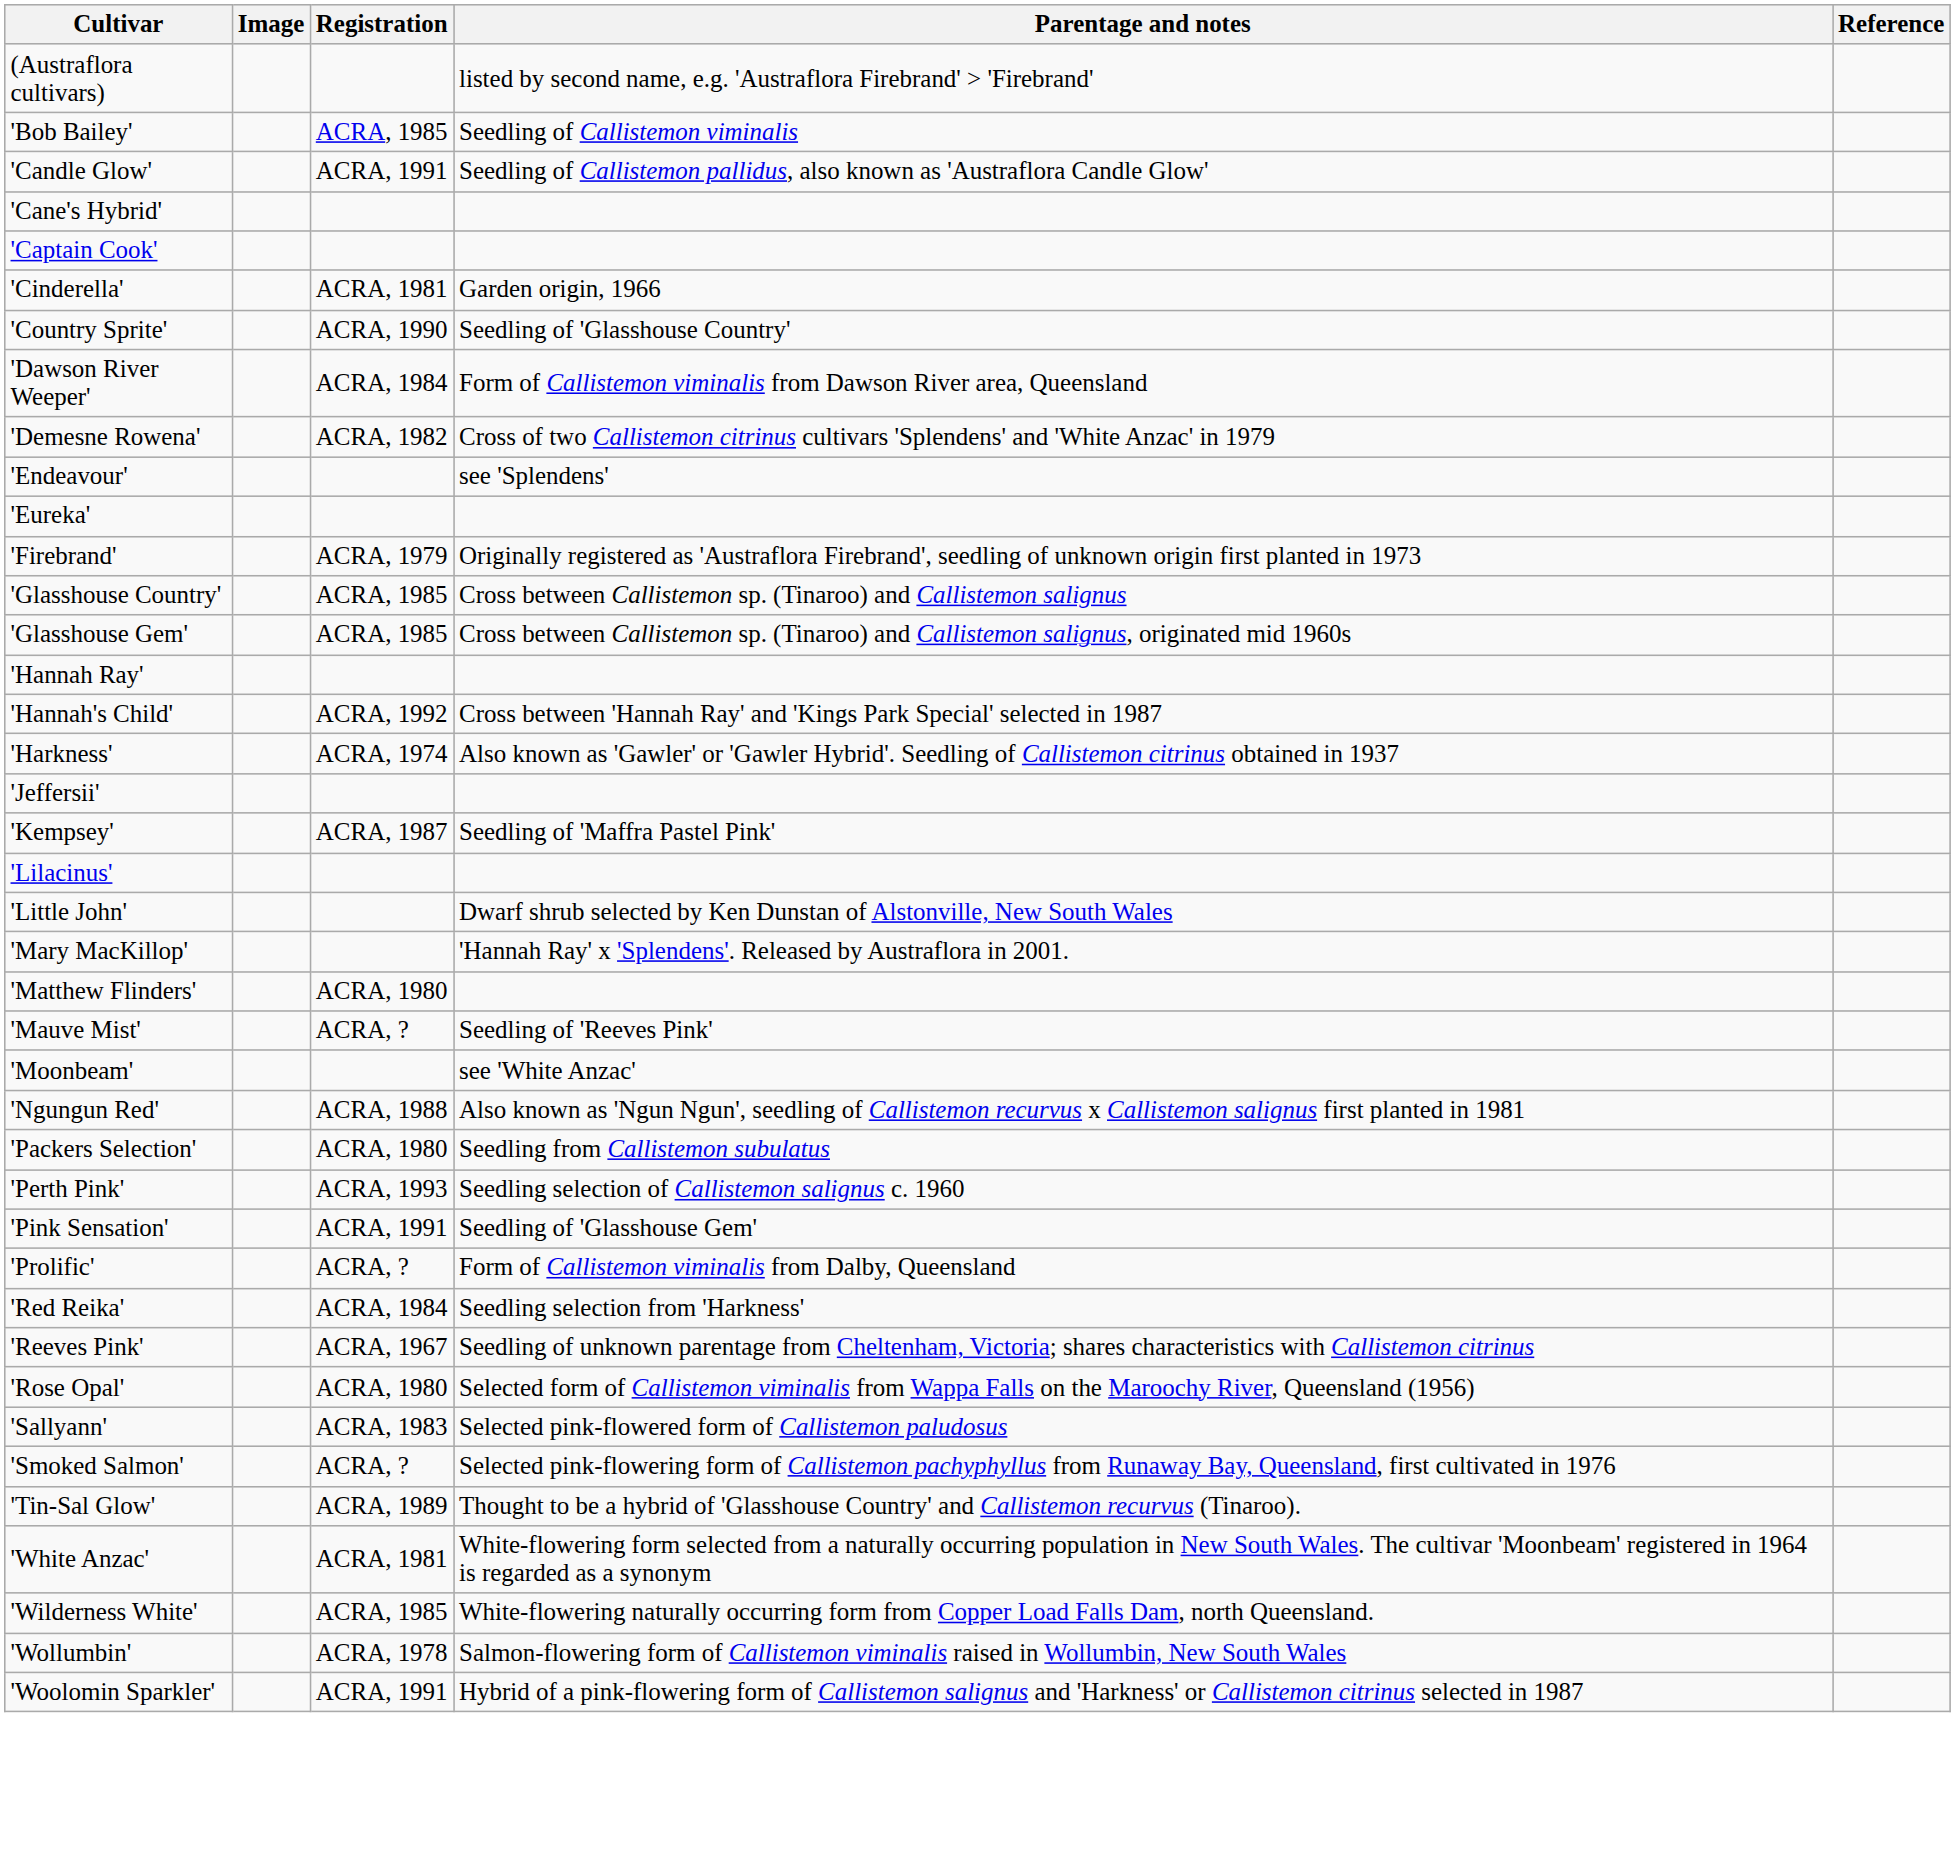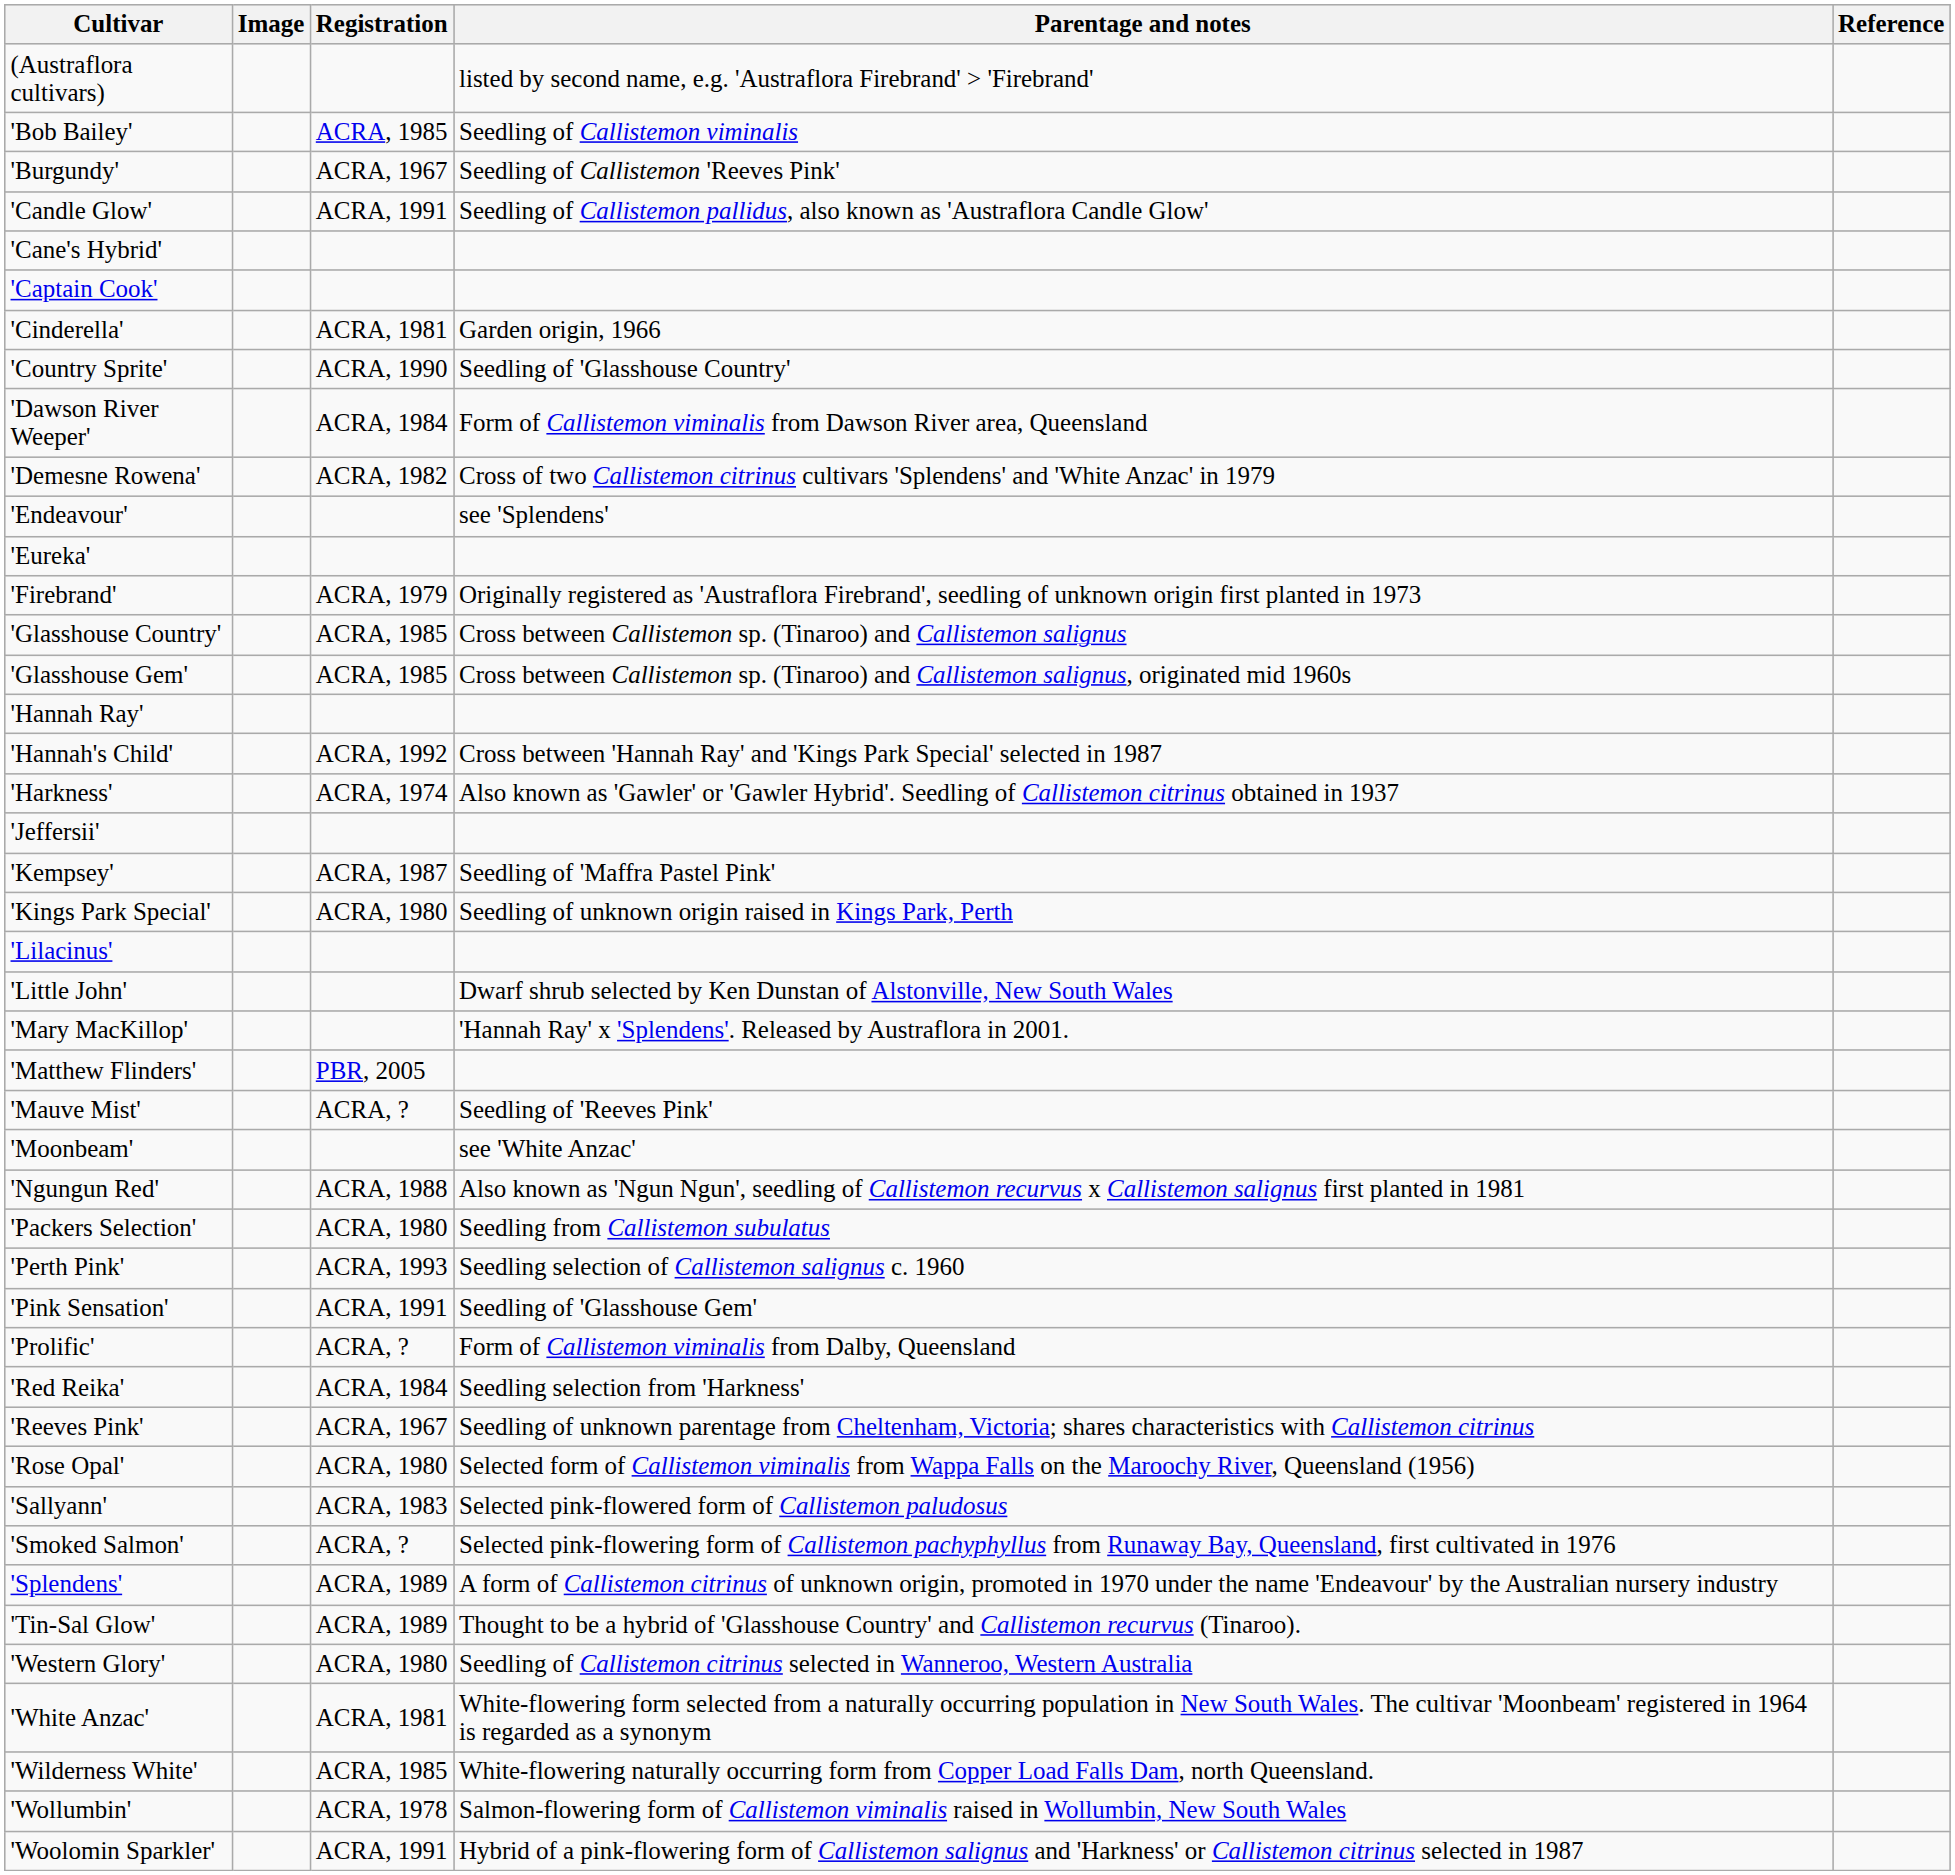 <table class="wikitable">
 <tr>
 <th>Cultivar</th>
 <th>Image</th>
 <th>Registration</th>
 <th>Parentage and notes</th>
 <th>Reference</th>
 </tr>
 <tr>
 <td>(Austraflora cultivars)</td>
 <td></td>
 <td></td>
 <td>listed by second name, e.g. 'Austraflora Firebrand' > 'Firebrand'</td>
 <td></td>
 </tr>
 <tr>
 <td>'Bob Bailey'</td>
 <td></td>
 <td><a href='#'>ACRA</a>, 1985</td>
 <td>Seedling of <em><a href='#'>Callistemon viminalis</a></em></td>
+<td></td>
+</tr>
+<tr>
+<td>'Burgundy'</td>
+<td></td>
+<td>ACRA, 1967</td>
+<td>Seedling of <em>Callistemon</em> 'Reeves Pink'</td>
 <td></td>
 </tr>
 <tr>
 <td>'Candle Glow'</td>
 <td></td>
 <td>ACRA, 1991</td>
 <td>Seedling of <em><a href='#'>Callistemon pallidus</a></em>, also known as 'Austraflora Candle Glow'</td>
 <td></td>
 </tr>
 <tr>
 <td>'Cane's Hybrid'</td>
 <td></td>
 <td></td>
 <td></td>
 <td></td>
 </tr>
 <tr>
 <td><a href='#'>'Captain Cook'</a></td>
 <td></td>
 <td></td>
 <td></td>
 <td></td>
 </tr>
 <tr>
 <td>'Cinderella'</td>
 <td></td>
 <td>ACRA, 1981</td>
 <td>Garden origin, 1966</td>
 <td></td>
 </tr>
 <tr>
 <td>'Country Sprite'</td>
 <td></td>
 <td>ACRA, 1990</td>
 <td>Seedling of 'Glasshouse Country'</td>
 <td></td>
 </tr>
 <tr>
 <td>'Dawson River Weeper'</td>
 <td></td>
 <td>ACRA, 1984</td>
 <td>Form of <em><a href='#'>Callistemon viminalis</a></em> from Dawson River area, Queensland</td>
 <td></td>
 </tr>
 <tr>
 <td>'Demesne Rowena'</td>
 <td></td>
 <td>ACRA, 1982</td>
 <td>Cross of two <em><a href='#'>Callistemon citrinus</a></em> cultivars 'Splendens' and 'White Anzac' in 1979</td>
 <td></td>
 </tr>
 <tr>
 <td>'Endeavour'</td>
 <td></td>
 <td></td>
 <td>see 'Splendens'</td>
 <td></td>
 </tr>
 <tr>
 <td>'Eureka'</td>
 <td></td>
 <td></td>
 <td></td>
 <td></td>
 </tr>
 <tr>
 <td>'Firebrand'</td>
 <td></td>
 <td>ACRA, 1979</td>
 <td>Originally registered as 'Austraflora Firebrand', seedling of unknown origin first planted in 1973</td>
 <td></td>
 </tr>
 <tr>
 <td>'Glasshouse Country'</td>
 <td></td>
 <td>ACRA, 1985</td>
 <td>Cross between <em>Callistemon</em> sp. (Tinaroo) and <em><a href='#'>Callistemon salignus</a></em></td>
 <td></td>
 </tr>
 <tr>
 <td>'Glasshouse Gem'</td>
 <td></td>
 <td>ACRA, 1985</td>
 <td>Cross between <em>Callistemon</em> sp. (Tinaroo) and <em><a href='#'>Callistemon salignus</a></em>, originated mid 1960s</td>
 <td></td>
 </tr>
 <tr>
 <td>'Hannah Ray'</td>
 <td></td>
 <td></td>
 <td></td>
 <td></td>
 </tr>
 <tr>
 <td>'Hannah's Child'</td>
 <td></td>
 <td>ACRA, 1992</td>
 <td>Cross between  'Hannah Ray' and 'Kings Park Special' selected in 1987</td>
 <td></td>
 </tr>
 <tr>
 <td>'Harkness'</td>
 <td></td>
 <td>ACRA, 1974</td>
 <td>Also known as 'Gawler' or 'Gawler Hybrid'. Seedling of <em><a href='#'>Callistemon citrinus</a></em> obtained in 1937</td>
 <td></td>
 </tr>
 <tr>
 <td>'Jeffersii'</td>
 <td></td>
 <td></td>
 <td></td>
 <td></td>
 </tr>
 <tr>
 <td>'Kempsey'</td>
 <td></td>
 <td>ACRA, 1987</td>
 <td>Seedling of 'Maffra Pastel Pink'</td>
 <td></td>
 </tr>
 <tr>
+<td>'Kings Park Special'</td>
+<td></td>
+<td>ACRA, 1980</td>
+<td>Seedling of unknown origin raised in <a href='#'>Kings Park, Perth</a></td>
+<td></td>
+</tr>
+<tr>
 <td><a href='#'>'Lilacinus'</a></td>
 <td></td>
 <td></td>
 <td></td>
 <td></td>
 </tr>
 <tr>
 <td>'Little John'</td>
 <td></td>
 <td></td>
 <td>Dwarf shrub selected by Ken Dunstan of <a href='#'>Alstonville, New South Wales</a></td>
 <td></td>
 </tr>
 <tr>
 <td>'Mary MacKillop'</td>
 <td></td>
 <td></td>
 <td>'Hannah Ray' x <a href='#'>'Splendens'</a>. Released by Austraflora in 2001.</td>
 <td></td>
 </tr>
 <tr>
 <td>'Matthew Flinders'</td>
 <td></td>
-<td>ACRA, 1980</td>
+<td><a href='#'>PBR</a>, 2005</td>
 <td></td>
 <td></td>
 </tr>
 <tr>
 <td>'Mauve Mist'</td>
 <td></td>
 <td>ACRA, ?</td>
 <td>Seedling of 'Reeves Pink'</td>
 <td></td>
 </tr>
 <tr>
 <td>'Moonbeam'</td>
 <td></td>
 <td></td>
 <td>see 'White Anzac'</td>
 <td></td>
 </tr>
 <tr>
 <td>'Ngungun Red'</td>
 <td></td>
 <td>ACRA, 1988</td>
 <td>Also known as 'Ngun Ngun', seedling of <em><a href='#'>Callistemon recurvus</a></em> x <em><a href='#'>Callistemon salignus</a></em> first planted in 1981</td>
 <td></td>
 </tr>
 <tr>
 <td>'Packers Selection'</td>
 <td></td>
 <td>ACRA, 1980</td>
 <td>Seedling from <em><a href='#'>Callistemon subulatus</a></em></td>
 <td></td>
 </tr>
 <tr>
 <td>'Perth Pink'</td>
 <td></td>
 <td>ACRA, 1993</td>
 <td>Seedling selection of <em><a href='#'>Callistemon salignus</a></em> c. 1960</td>
 <td></td>
 </tr>
 <tr>
 <td>'Pink Sensation'</td>
 <td></td>
 <td>ACRA, 1991</td>
 <td>Seedling of 'Glasshouse Gem'</td>
 <td></td>
 </tr>
 <tr>
 <td>'Prolific'</td>
 <td></td>
 <td>ACRA, ?</td>
 <td>Form of <em><a href='#'>Callistemon viminalis</a></em> from Dalby, Queensland</td>
 <td></td>
 </tr>
 <tr>
 <td>'Red Reika'</td>
 <td></td>
 <td>ACRA, 1984</td>
 <td>Seedling selection from 'Harkness'</td>
 <td></td>
 </tr>
 <tr>
 <td>'Reeves Pink'</td>
 <td></td>
 <td>ACRA, 1967</td>
 <td>Seedling of unknown parentage from <a href='#'>Cheltenham, Victoria</a>; shares characteristics with <em><a href='#'>Callistemon citrinus</a></em></td>
 <td></td>
 </tr>
 <tr>
 <td>'Rose Opal'</td>
 <td></td>
 <td>ACRA, 1980</td>
 <td>Selected form of <em><a href='#'>Callistemon viminalis</a></em> from  <a href='#'>Wappa Falls</a> on the <a href='#'>Maroochy River</a>, Queensland (1956)</td>
 <td></td>
 </tr>
 <tr>
 <td>'Sallyann'</td>
 <td></td>
 <td>ACRA, 1983</td>
 <td>Selected pink-flowered form of <em><a href='#'>Callistemon paludosus</a></em></td>
 <td></td>
 </tr>
 <tr>
 <td>'Smoked Salmon'</td>
 <td></td>
 <td>ACRA, ?</td>
 <td>Selected pink-flowering form of <em><a href='#'>Callistemon pachyphyllus</a></em> from <a href='#'>Runaway Bay, Queensland</a>, first cultivated in 1976</td>
 <td></td>
 </tr>
 <tr>
+<td><a href='#'>'Splendens'</a></td>
+<td></td>
+<td>ACRA, 1989</td>
+<td>A form of <em><a href='#'>Callistemon citrinus</a></em> of unknown origin, promoted in 1970 under the name 'Endeavour' by the Australian nursery industry</td>
+<td></td>
+</tr>
+<tr>
 <td>'Tin-Sal Glow'</td>
 <td></td>
 <td>ACRA, 1989</td>
 <td>Thought to be a hybrid of 'Glasshouse Country'  and <em><a href='#'>Callistemon recurvus</a></em> (Tinaroo).</td>
+<td></td>
+</tr>
+<tr>
+<td>'Western Glory'</td>
+<td></td>
+<td>ACRA, 1980</td>
+<td>Seedling of <em><a href='#'>Callistemon citrinus</a></em> selected in <a href='#'>Wanneroo, Western Australia</a></td>
 <td></td>
 </tr>
 <tr>
 <td>'White Anzac'</td>
 <td></td>
 <td>ACRA, 1981</td>
 <td>White-flowering form selected from a naturally occurring population in <a href='#'>New South Wales</a>. The cultivar 'Moonbeam' registered in 1964 is regarded as a synonym</td>
 <td></td>
 </tr>
 <tr>
 <td>'Wilderness White'</td>
 <td></td>
 <td>ACRA, 1985</td>
 <td>White-flowering naturally occurring form from <a href='#'>Copper Load Falls Dam</a>, north Queensland.</td>
 <td></td>
 </tr>
 <tr>
 <td>'Wollumbin'</td>
 <td></td>
 <td>ACRA, 1978</td>
 <td>Salmon-flowering form of <em><a href='#'>Callistemon viminalis</a></em> raised in <a href='#'>Wollumbin, New South Wales</a></td>
 </tr>
 <tr>
 <td>'Woolomin Sparkler'</td>
 <td></td>
 <td>ACRA, 1991</td>
 <td>Hybrid of a pink-flowering form of <em><a href='#'>Callistemon salignus</a></em> and 'Harkness' or <em><a href='#'>Callistemon citrinus</a></em> selected in 1987</td>
 <td></td>
 </tr>
 </table>
